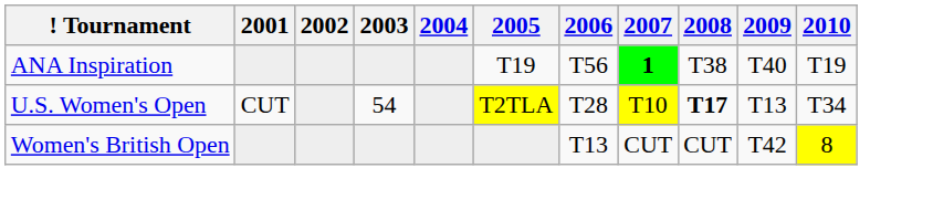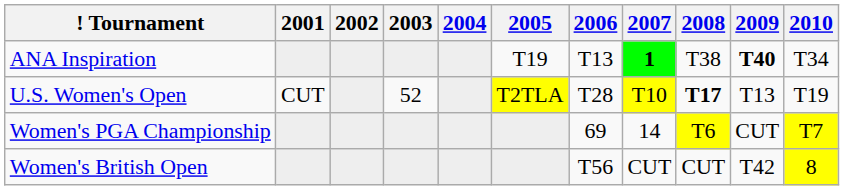 <table class="wikitable" style="font-size:95%;text-align:center;">
 <tr>
 <th>! Tournament</th>
 <th>2001</th>
 <th>2002</th>
 <th>2003</th>
 <th><a href='#'>2004</a></th>
 <th><a href='#'>2005</a></th>
 <th><a href='#'>2006</a></th>
 <th><a href='#'>2007</a></th>
 <th><a href='#'>2008</a></th>
 <th><a href='#'>2009</a></th>
 <th><a href='#'>2010</a></th>
 </tr>
 <tr>
 <td align=left><a href='#'>ANA Inspiration</a></td>
 <td style="background:#eeeeee;"></td>
 <td style="background:#eeeeee;"></td>
 <td style="background:#eeeeee;"></td>
 <td style="background:#eeeeee;"></td>
 <td>T19</td>
-<td>T56</td>
+<td>T13</td>
 <td style="background:lime;"><strong>1</strong></td>
 <td>T38</td>
-<td>T40</td>
-<td>T19</td>
+<td><strong>T40</strong></td>
+<td>T34</td>
 </tr>
 <tr>
 <td align=left><a href='#'>U.S. Women's Open</a></td>
 <td>CUT</td>
 <td style="background:#eeeeee;"></td>
-<td>54</td>
+<td>52</td>
 <td style="background:#eeeeee;"></td>
 <td style="background:yellow;">T2T<span>LA</span></td>
 <td>T28</td>
 <td style="background:yellow;">T10</td>
 <td><strong>T17</strong></td>
 <td>T13</td>
-<td>T34</td>
+<td>T19</td>
+</tr>
+<tr>
+<td align=left><a href='#'>Women's PGA Championship</a></td>
+<td style="background:#eeeeee;"></td>
+<td style="background:#eeeeee;"></td>
+<td style="background:#eeeeee;"></td>
+<td style="background:#eeeeee;"></td>
+<td style="background:#eeeeee;"></td>
+<td>69</td>
+<td>14</td>
+<td style="background:yellow;">T6</td>
+<td>CUT</td>
+<td style="background:yellow;">T7</td>
 </tr>
 <tr>
 <td align=left><a href='#'>Women's British Open</a></td>
 <td style="background:#eeeeee;"></td>
 <td style="background:#eeeeee;"></td>
 <td style="background:#eeeeee;"></td>
 <td style="background:#eeeeee;"></td>
 <td style="background:#eeeeee;"></td>
-<td>T13</td>
+<td>T56</td>
 <td>CUT</td>
 <td>CUT</td>
 <td>T42</td>
 <td style="background:yellow;">8</td>
 </tr>
 </table>
